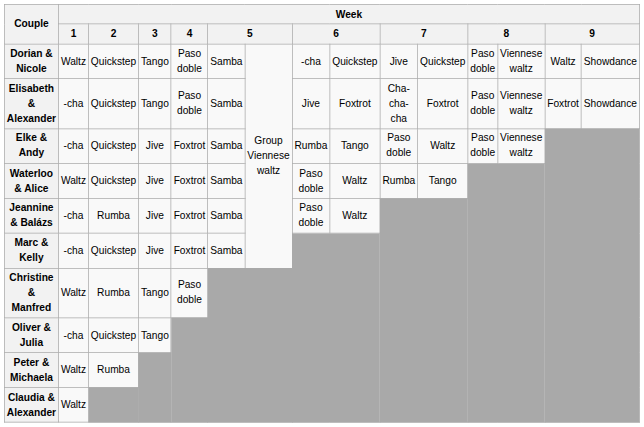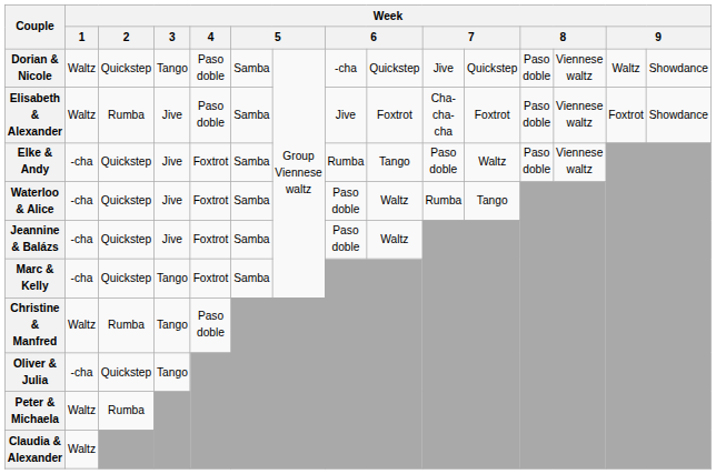 <table class="wikitable unsortable" style="text-align:center; font-size:85%; line-height:20px">
 <tr>
 <th rowspan="2" scope="col">Couple</th>
 <th colspan="14">Week</th>
 </tr>
 <tr>
 <th scope="col">1</th>
 <th scope="col">2</th>
 <th scope="col">3</th>
 <th scope="col">4</th>
 <th colspan="2" scope="col">5</th>
 <th colspan="2" scope="col">6</th>
 <th colspan="2" scope="col">7</th>
 <th colspan="2" scope="col">8</th>
 <th colspan="2" scope="col">9</th>
 </tr>
 <tr>
 <th scope="row" height="40px">Dorian & Nicole</th>
 <td>Waltz</td>
 <td>Quickstep</td>
 <td>Tango</td>
 <td>Paso doble</td>
 <td>Samba</td>
 <td rowspan="6">Group<br>Viennese waltz</td>
 <td>-cha</td>
 <td>Quickstep</td>
 <td>Jive</td>
 <td>Quickstep</td>
 <td>Paso doble</td>
 <td>Viennese waltz</td>
 <td>Waltz</td>
 <td>Showdance</td>
 </tr>
 <tr>
 <th scope="row" height="40px">Elisabeth & Alexander</th>
-<td>-cha</td>
-<td>Quickstep</td>
-<td>Tango</td>
+<td>Waltz</td>
+<td>Rumba</td>
+<td>Jive</td>
 <td>Paso doble</td>
 <td>Samba</td>
 <td>Jive</td>
 <td>Foxtrot</td>
 <td>Cha-cha-cha</td>
 <td>Foxtrot</td>
 <td>Paso doble</td>
 <td>Viennese waltz</td>
 <td>Foxtrot</td>
 <td>Showdance</td>
 </tr>
 <tr>
 <th scope="row" height="40px">Elke & Andy</th>
 <td>-cha</td>
 <td>Quickstep</td>
 <td>Jive</td>
 <td>Foxtrot</td>
 <td>Samba</td>
 <td>Rumba</td>
 <td>Tango</td>
 <td>Paso doble</td>
 <td>Waltz</td>
 <td>Paso doble</td>
 <td>Viennese waltz</td>
 <td colspan="2" rowspan="8" bgcolor="darkgray"></td>
 </tr>
 <tr>
 <th scope="row" height="40px">Waterloo & Alice</th>
-<td>Waltz</td>
+<td>-cha</td>
 <td>Quickstep</td>
 <td>Jive</td>
 <td>Foxtrot</td>
 <td>Samba</td>
 <td>Paso doble</td>
 <td>Waltz</td>
 <td>Rumba</td>
 <td>Tango</td>
 <td colspan="2" rowspan="7" bgcolor="darkgray"></td>
 </tr>
 <tr>
 <th scope="row" height="40px">Jeannine & Balázs</th>
 <td>-cha</td>
-<td>Rumba</td>
+<td>Quickstep</td>
 <td>Jive</td>
 <td>Foxtrot</td>
 <td>Samba</td>
 <td>Paso doble</td>
 <td>Waltz</td>
 <td colspan="2" rowspan="6" bgcolor="darkgray"></td>
 </tr>
 <tr>
 <th scope="row" height="40px">Marc & Kelly</th>
 <td>-cha</td>
 <td>Quickstep</td>
-<td>Jive</td>
+<td>Tango</td>
 <td>Foxtrot</td>
 <td>Samba</td>
 <td colspan="2" rowspan="5" bgcolor="darkgray"></td>
 </tr>
 <tr>
 <th scope="row" height="40px">Christine & Manfred</th>
 <td>Waltz</td>
 <td>Rumba</td>
 <td>Tango</td>
 <td>Paso doble</td>
 <td colspan="2" rowspan="4" bgcolor="darkgray"></td>
 </tr>
 <tr>
 <th scope="row" height="40px">Oliver & Julia</th>
 <td>-cha</td>
 <td>Quickstep</td>
 <td>Tango</td>
 <td rowspan="3" bgcolor="darkgray"></td>
 </tr>
 <tr>
 <th scope="row" height="40px">Peter & Michaela</th>
 <td>Waltz</td>
 <td>Rumba</td>
 <td rowspan="2" bgcolor="darkgray"></td>
 </tr>
 <tr>
 <th scope="row" height="40px">Claudia & Alexander</th>
 <td>Waltz</td>
 <td bgcolor="darkgray"></td>
 </tr>
 </table>
